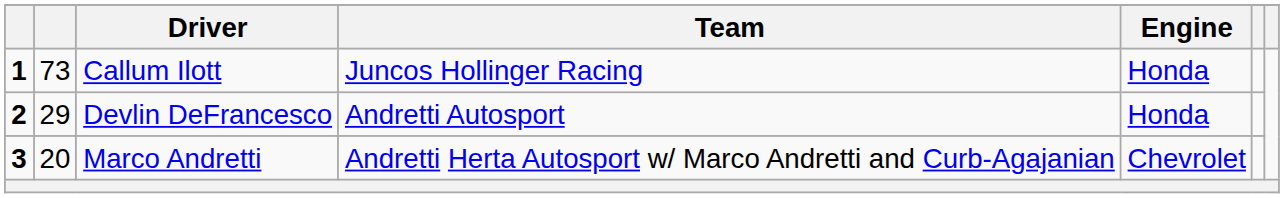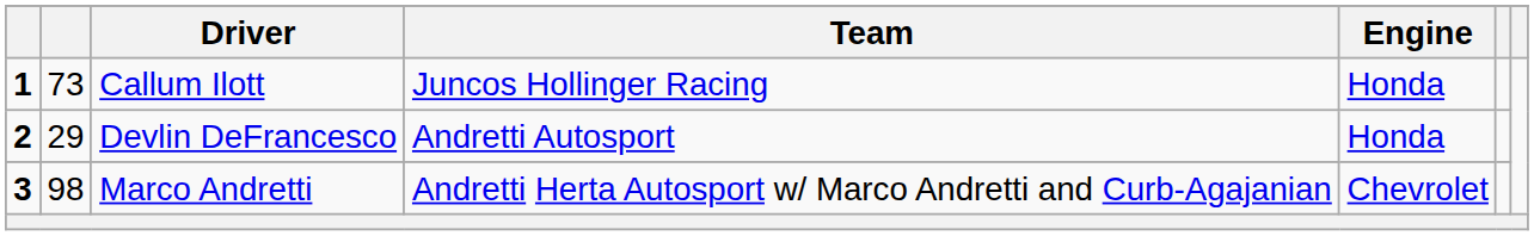 <table class="wikitable" style="font-size:95%;">
 <tr>
 </tr>
 <tr>
 <th></th>
 <th></th>
 <th>Driver</th>
 <th>Team</th>
 <th>Engine</th>
 <th></th>
 <th></th>
 </tr>
 <tr>
 <td style="text-align:center;"><strong>1</strong></td>
 <td style="text-align:center;">73</td>
 <td> <a href='#'>Callum Ilott</a> </td>
 <td><a href='#'>Juncos Hollinger Racing</a></td>
 <td><a href='#'>Honda</a></td>
 <td></td>
 </tr>
 <tr>
 <td style="text-align:center;"><strong>2</strong></td>
 <td style="text-align:center;">29</td>
 <td> <a href='#'>Devlin DeFrancesco</a> </td>
 <td><a href='#'>Andretti Autosport</a></td>
 <td><a href='#'>Honda</a></td>
 <td></td>
 </tr>
 <tr>
 <td style="text-align:center;"><strong>3</strong></td>
-<td style="text-align:center;">20</td>
+<td style="text-align:center;">98</td>
 <td> <a href='#'>Marco Andretti</a></td>
 <td><a href='#'>Andretti</a> <a href='#'>Herta Autosport</a> w/ Marco Andretti and <a href='#'>Curb-Agajanian</a></td>
 <td><a href='#'>Chevrolet</a></td>
 <td></td>
 </tr>
 <tr>
 <th colspan=7></th>
 </tr>
 </table>
